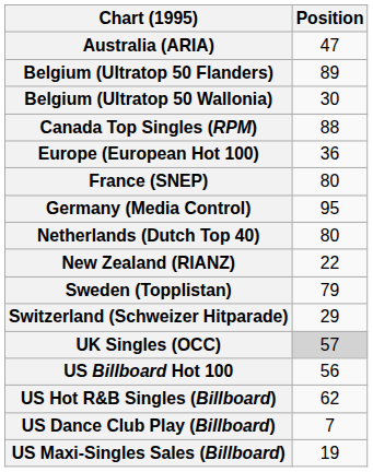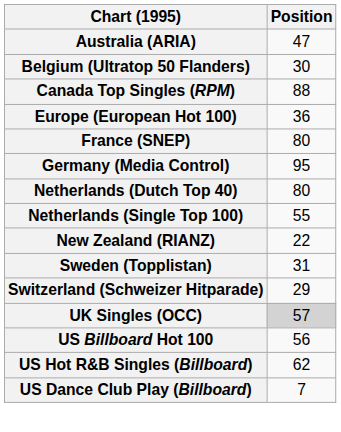 <table class="wikitable sortable plainrowheaders" style="text-align:center">
 <tr>
 <th scope="col">Chart (1995)</th>
 <th scope="col">Position</th>
 </tr>
 <tr>
 <th scope="row">Australia (ARIA)</th>
 <td>47</td>
 </tr>
 <tr>
 <th scope="row">Belgium (Ultratop 50 Flanders)</th>
-<td>89</td>
-</tr>
-<tr>
-<th scope="row">Belgium (Ultratop 50 Wallonia)</th>
 <td>30</td>
 </tr>
 <tr>
 <th scope="row">Canada Top Singles (<em>RPM</em>)</th>
 <td>88</td>
 </tr>
 <tr>
 <th scope="row">Europe (European Hot 100)</th>
 <td>36</td>
 </tr>
 <tr>
 <th scope="row">France (SNEP)</th>
 <td>80</td>
 </tr>
 <tr>
 <th scope="row">Germany (Media Control)</th>
 <td>95</td>
 </tr>
 <tr>
 <th scope="row">Netherlands (Dutch Top 40)</th>
 <td>80</td>
 </tr>
 <tr>
+<th scope="row">Netherlands (Single Top 100)</th>
+<td>55</td>
+</tr>
+<tr>
 <th scope="row">New Zealand (RIANZ)</th>
 <td>22</td>
 </tr>
 <tr>
 <th scope="row">Sweden (Topplistan)</th>
-<td>79</td>
+<td>31</td>
 </tr>
 <tr>
 <th scope="row">Switzerland (Schweizer Hitparade)</th>
 <td>29</td>
 </tr>
 <tr>
 <th scope="row">UK Singles (OCC)</th>
 <td style="background: lightgrey;">57</td>
 </tr>
 <tr>
 <th scope="row">US <em>Billboard</em> Hot 100</th>
 <td>56</td>
 </tr>
 <tr>
 <th scope="row">US Hot R&B Singles (<em>Billboard</em>)</th>
 <td>62</td>
 </tr>
 <tr>
 <th scope="row">US Dance Club Play (<em>Billboard</em>)</th>
 <td>7</td>
 </tr>
-<tr>
-<th scope="row">US Maxi-Singles Sales (<em>Billboard</em>)</th>
-<td>19</td>
-</tr>
 </table>
